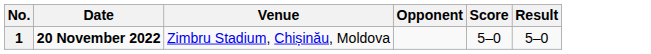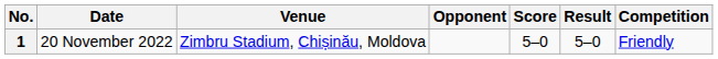 <table class="wikitable sortable">
 <tr>
 <th scope="col">No.</th>
 <th scope="col" data-sort-type="date">Date</th>
 <th scope="col">Venue</th>
 <th scope="col">Opponent</th>
 <th scope="col">Score</th>
 <th scope="col">Result</th>
+<th scope="col">Competition</th>
 </tr>
 <tr>
 <th align="center">1</th>
-<td><strong>20 November 2022</strong></td>
+<td>20 November 2022</td>
 <td><a href='#'>Zimbru Stadium</a>, <a href='#'>Chișinău</a>, Moldova</td>
 <td></td>
 <td align="center">5–0</td>
 <td align="center">5–0</td>
+<td><a href='#'>Friendly</a></td>
 </tr>
 </table>
